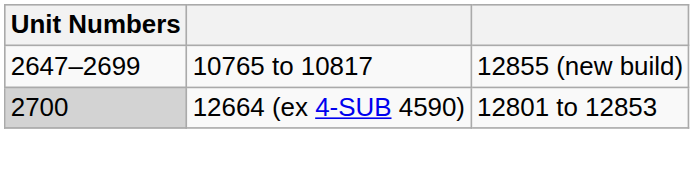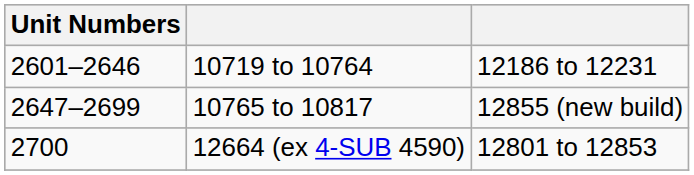 <table class=wikitable>
 <tr>
 <th>Unit Numbers</th>
 <th></th>
 <th></th>
 </tr>
 <tr>
+<td>2601–2646</td>
+<td>10719 to 10764</td>
+<td>12186 to 12231</td>
+</tr>
+<tr>
 <td>2647–2699</td>
 <td>10765 to 10817</td>
 <td>12855 (new build)</td>
 </tr>
 <tr>
-<td style="background: lightgrey;">2700</td>
+<td>2700</td>
 <td>12664 (ex <a href='#'>4-SUB</a> 4590)</td>
 <td>12801 to 12853</td>
 </tr>
 </table>
